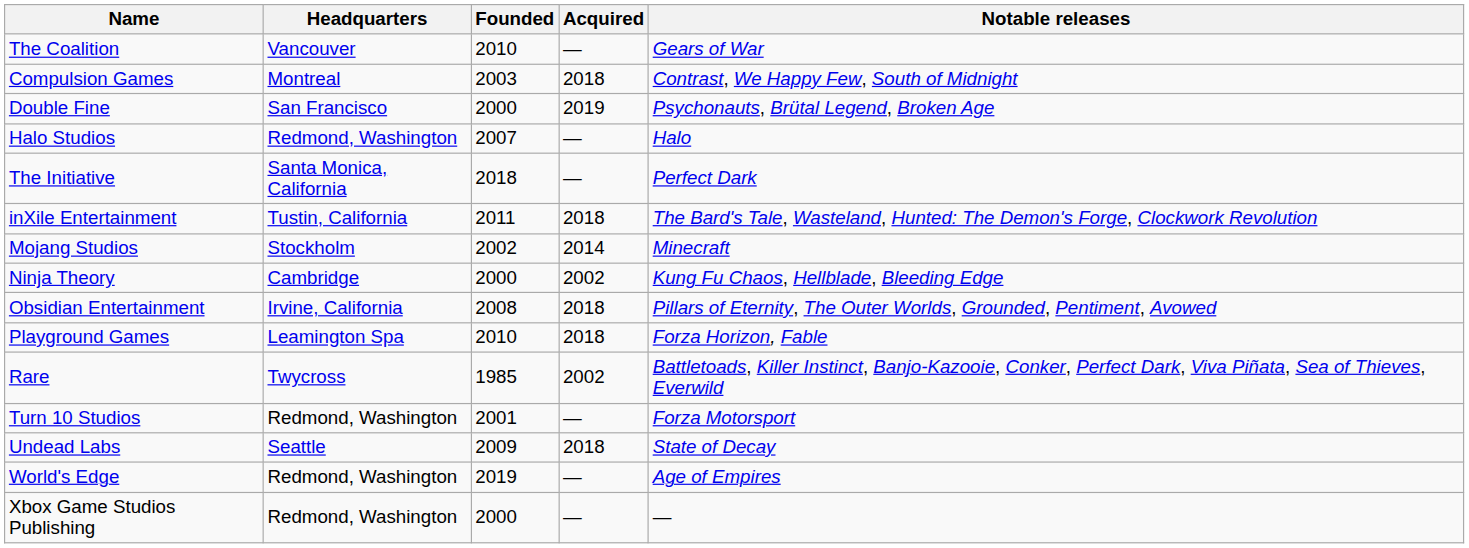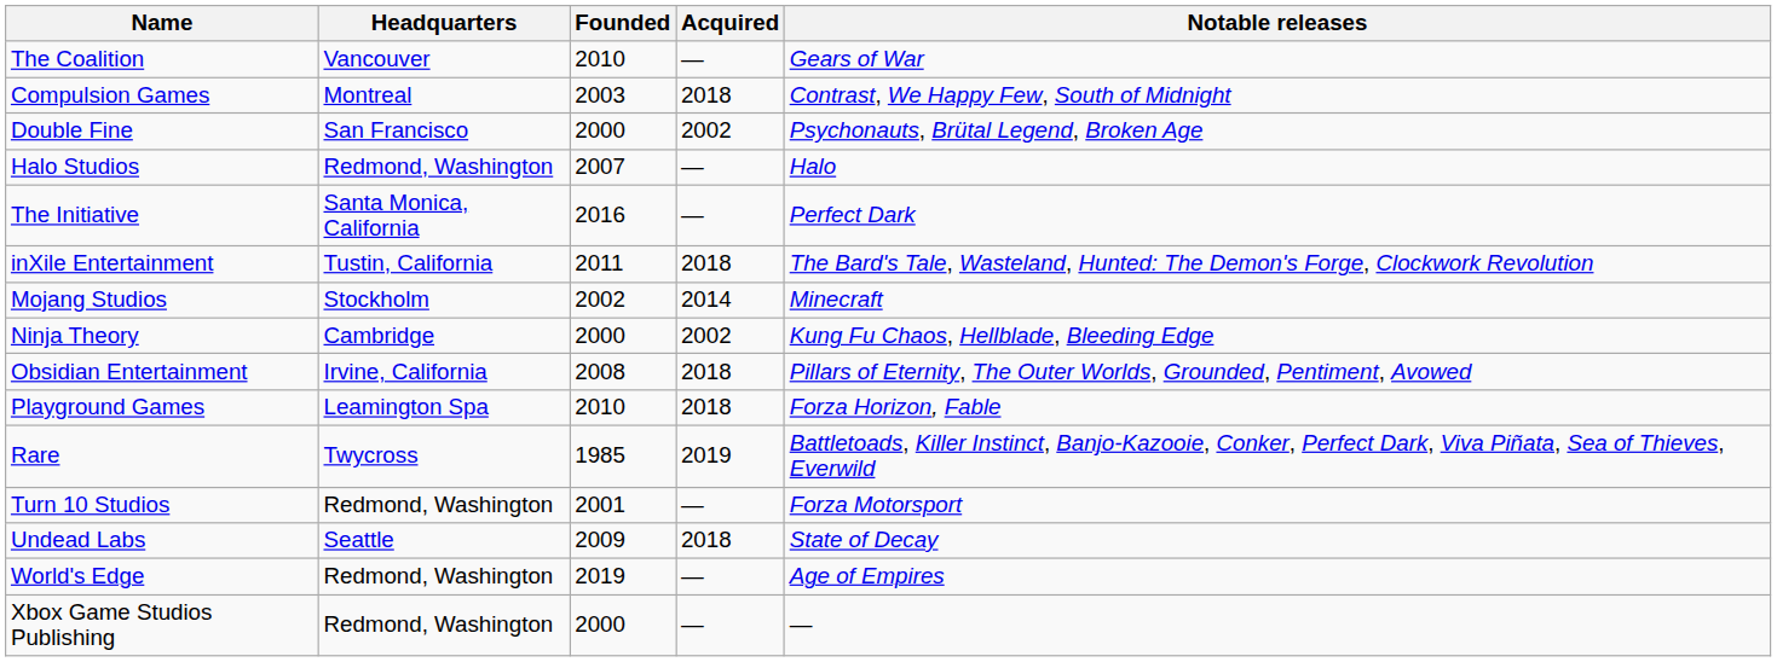 <table class="wikitable sortable">
 <tr>
 <th>Name</th>
 <th>Headquarters</th>
 <th>Founded</th>
 <th>Acquired</th>
 <th class="unsortable">Notable releases</th>
 </tr>
 <tr>
 <td><a href='#'>The Coalition</a></td>
 <td><a href='#'>Vancouver</a></td>
 <td>2010</td>
 <td>—</td>
 <td><em><a href='#'>Gears of War</a></em></td>
 </tr>
 <tr>
 <td><a href='#'>Compulsion Games</a></td>
 <td><a href='#'>Montreal</a></td>
 <td>2003</td>
 <td>2018</td>
 <td><em><a href='#'>Contrast</a></em>, <em><a href='#'>We Happy Few</a></em>, <em><a href='#'>South of Midnight</a></em></td>
 </tr>
 <tr>
 <td><a href='#'>Double Fine</a></td>
 <td><a href='#'>San Francisco</a></td>
 <td>2000</td>
-<td>2019</td>
+<td>2002</td>
 <td><em><a href='#'>Psychonauts</a></em>, <em><a href='#'>Brütal Legend</a></em>, <em><a href='#'>Broken Age</a></em></td>
 </tr>
 <tr>
 <td><a href='#'>Halo Studios</a></td>
 <td><a href='#'>Redmond, Washington</a></td>
 <td>2007</td>
 <td>—</td>
 <td><em><a href='#'>Halo</a></em></td>
 </tr>
 <tr>
 <td><a href='#'>The Initiative</a></td>
 <td><a href='#'>Santa Monica, California</a></td>
-<td>2018</td>
+<td>2016</td>
 <td>—</td>
 <td><em><a href='#'>Perfect Dark</a></em></td>
 </tr>
 <tr>
 <td><a href='#'>inXile Entertainment</a></td>
 <td><a href='#'>Tustin, California</a></td>
 <td>2011</td>
 <td>2018</td>
 <td><em><a href='#'>The Bard's Tale</a></em>, <em><a href='#'>Wasteland</a></em>, <em><a href='#'>Hunted: The Demon's Forge</a></em>, <em><a href='#'>Clockwork Revolution</a></em></td>
 </tr>
 <tr>
 <td><a href='#'>Mojang Studios</a></td>
 <td><a href='#'>Stockholm</a></td>
 <td>2002</td>
 <td>2014</td>
 <td><em><a href='#'>Minecraft</a></em></td>
 </tr>
 <tr>
 <td><a href='#'>Ninja Theory</a></td>
 <td><a href='#'>Cambridge</a></td>
 <td>2000</td>
 <td>2002</td>
 <td><em><a href='#'>Kung Fu Chaos</a></em>, <em><a href='#'>Hellblade</a></em>, <em><a href='#'>Bleeding Edge</a></em></td>
 </tr>
 <tr>
 <td><a href='#'>Obsidian Entertainment</a></td>
 <td><a href='#'>Irvine, California</a></td>
 <td>2008</td>
 <td>2018</td>
 <td><em><a href='#'>Pillars of Eternity</a></em>, <em><a href='#'>The Outer Worlds</a></em>, <em><a href='#'>Grounded</a></em>, <em><a href='#'>Pentiment</a></em>, <em><a href='#'>Avowed</a></em></td>
 </tr>
 <tr>
 <td><a href='#'>Playground Games</a></td>
 <td><a href='#'>Leamington Spa</a></td>
 <td>2010</td>
 <td>2018</td>
 <td><em><a href='#'>Forza Horizon</a>, <a href='#'>Fable</a></em></td>
 </tr>
 <tr>
 <td><a href='#'>Rare</a></td>
 <td><a href='#'>Twycross</a></td>
 <td>1985</td>
-<td>2002</td>
+<td>2019</td>
 <td><em><a href='#'>Battletoads</a></em>, <em><a href='#'>Killer Instinct</a></em>, <em><a href='#'>Banjo-Kazooie</a></em>, <em><a href='#'>Conker</a></em>, <em><a href='#'>Perfect Dark</a></em>, <em><a href='#'>Viva Piñata</a></em>, <em><a href='#'>Sea of Thieves</a></em>, <em><a href='#'>Everwild</a></em></td>
 </tr>
 <tr>
 <td><a href='#'>Turn 10 Studios</a></td>
 <td>Redmond, Washington</td>
 <td>2001</td>
 <td>—</td>
 <td><em><a href='#'>Forza Motorsport</a></em></td>
 </tr>
 <tr>
 <td><a href='#'>Undead Labs</a></td>
 <td><a href='#'>Seattle</a></td>
 <td>2009</td>
 <td>2018</td>
 <td><em><a href='#'>State of Decay</a></em></td>
 </tr>
 <tr>
 <td><a href='#'>World's Edge</a></td>
 <td>Redmond, Washington</td>
 <td>2019</td>
 <td>—</td>
 <td><em><a href='#'>Age of Empires</a></em></td>
 </tr>
 <tr>
 <td>Xbox Game Studios Publishing</td>
 <td>Redmond, Washington</td>
 <td>2000</td>
 <td>—</td>
 <td>—</td>
 </tr>
 </table>
